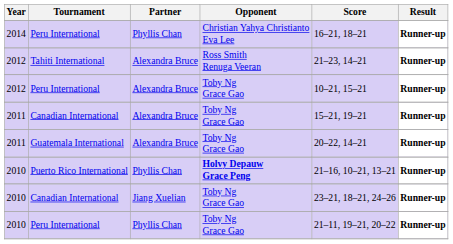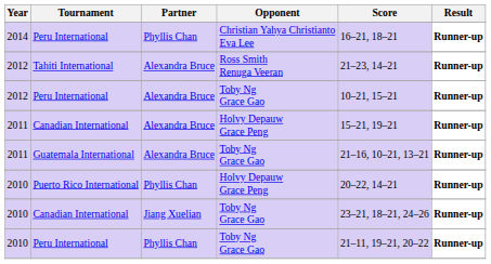 <table class="sortable wikitable" style="font-size: 90%;">
 <tr>
 <th>Year</th>
 <th>Tournament</th>
 <th>Partner</th>
 <th>Opponent</th>
 <th>Score</th>
 <th>Result</th>
 </tr>
 <tr>
 </tr>
 <tr style="background:#D8CEF6">
 <td align="center">2014</td>
 <td align="left"><a href='#'>Peru International</a></td>
 <td align="left"> <a href='#'>Phyllis Chan</a></td>
 <td align="left"> <a href='#'>Christian Yahya Christianto</a><br> <a href='#'>Eva Lee</a></td>
 <td align="left">16–21, 18–21</td>
 <td style="text-align:left; background:white"> <strong>Runner-up</strong></td>
 </tr>
 <tr>
 </tr>
 <tr style="background:#D8CEF6">
 <td align="center">2012</td>
 <td align="left"><a href='#'>Tahiti International</a></td>
 <td align="left"> <a href='#'>Alexandra Bruce</a></td>
 <td align="left"> <a href='#'>Ross Smith</a><br> <a href='#'>Renuga Veeran</a></td>
 <td align="left">21–23, 14–21</td>
 <td style="text-align:left; background:white"> <strong>Runner-up</strong></td>
 </tr>
 <tr>
 </tr>
 <tr style="background:#D8CEF6">
 <td align="center">2012</td>
 <td align="left"><a href='#'>Peru International</a></td>
 <td align="left"> <a href='#'>Alexandra Bruce</a></td>
 <td align="left"> <a href='#'>Toby Ng</a><br> <a href='#'>Grace Gao</a></td>
 <td align="left">10–21, 15–21</td>
 <td style="text-align:left; background:white"> <strong>Runner-up</strong></td>
 </tr>
 <tr>
 </tr>
 <tr style="background:#D8CEF6">
 <td align="center">2011</td>
 <td align="left"><a href='#'>Canadian International</a></td>
 <td align="left"> <a href='#'>Alexandra Bruce</a></td>
-<td align="left"> <a href='#'>Toby Ng</a><br> <a href='#'>Grace Gao</a></td>
+<td align="left"> <a href='#'>Holvy Depauw</a><br> <a href='#'>Grace Peng</a></td>
 <td align="left">15–21, 19–21</td>
 <td style="text-align:left; background:white"> <strong>Runner-up</strong></td>
 </tr>
 <tr>
 </tr>
 <tr style="background:#D8CEF6">
 <td align="center">2011</td>
 <td align="left"><a href='#'>Guatemala International</a></td>
 <td align="left"> <a href='#'>Alexandra Bruce</a></td>
 <td align="left"> <a href='#'>Toby Ng</a><br> <a href='#'>Grace Gao</a></td>
-<td align="left">20–22, 14–21</td>
+<td align="left">21–16, 10–21, 13–21</td>
 <td style="text-align:left; background:white"> <strong>Runner-up</strong></td>
 </tr>
 <tr>
 </tr>
 <tr style="background:#D8CEF6">
 <td align="center">2010</td>
 <td align="left"><a href='#'>Puerto Rico International</a></td>
 <td align="left"> <a href='#'>Phyllis Chan</a></td>
-<td align="left"><strong> <a href='#'>Holvy Depauw</a><br> <a href='#'>Grace Peng</a></strong></td>
-<td align="left">21–16, 10–21, 13–21</td>
+<td align="left"> <a href='#'>Holvy Depauw</a><br> <a href='#'>Grace Peng</a></td>
+<td align="left">20–22, 14–21</td>
 <td style="text-align:left; background:white"> <strong>Runner-up</strong></td>
 </tr>
 <tr>
 </tr>
 <tr style="background:#D8CEF6">
 <td align="center">2010</td>
 <td align="left"><a href='#'>Canadian International</a></td>
 <td align="left"> <a href='#'>Jiang Xuelian</a></td>
 <td align="left"> <a href='#'>Toby Ng</a><br> <a href='#'>Grace Gao</a></td>
 <td align="left">23–21, 18–21, 24–26</td>
 <td style="text-align:left; background:white"> <strong>Runner-up</strong></td>
 </tr>
 <tr>
 </tr>
 <tr style="background:#D8CEF6">
 <td align="center">2010</td>
 <td align="left"><a href='#'>Peru International</a></td>
 <td align="left"> <a href='#'>Phyllis Chan</a></td>
 <td align="left"> <a href='#'>Toby Ng</a><br> <a href='#'>Grace Gao</a></td>
 <td align="left">21–11, 19–21, 20–22</td>
 <td style="text-align:left; background:white"> <strong>Runner-up</strong></td>
 </tr>
 <tr>
 </tr>
 </table>
